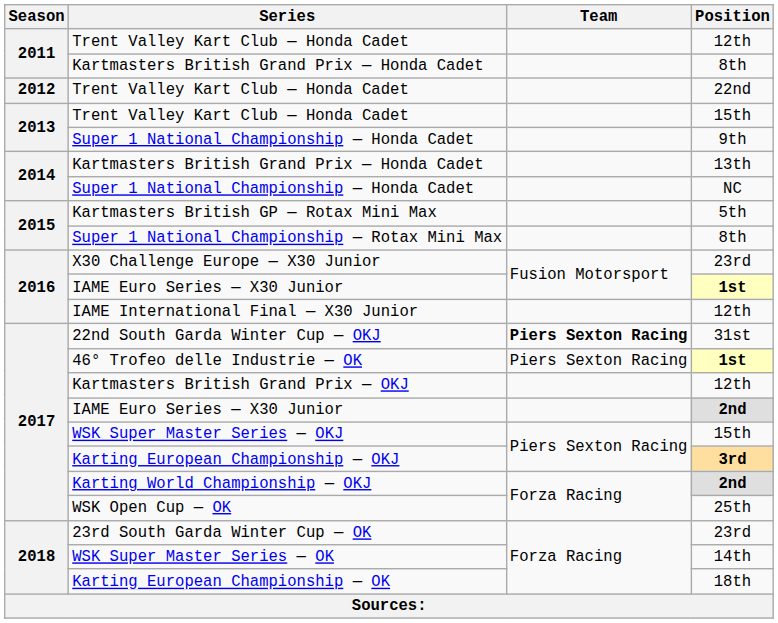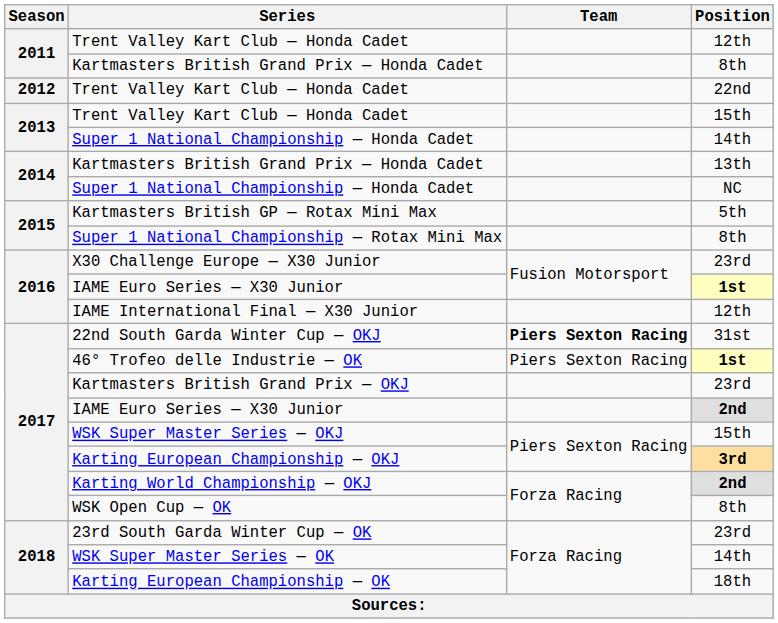 <table class="wikitable" style="font-size: 85%; text-align:center">
 <tr>
 <th>Season</th>
 <th>Series</th>
 <th>Team</th>
 <th>Position</th>
 </tr>
 <tr>
 <th rowspan="2">2011</th>
 <td align="left">Trent Valley Kart Club — Honda Cadet</td>
 <td align="left"></td>
 <td style="background:#;">12th</td>
 </tr>
 <tr>
 <td align="left">Kartmasters British Grand Prix — Honda Cadet</td>
 <td align="left"></td>
 <td style="background:#;">8th</td>
 </tr>
 <tr>
 <th>2012</th>
 <td align="left">Trent Valley Kart Club — Honda Cadet</td>
 <td align="left"></td>
 <td style="background:#;">22nd</td>
 </tr>
 <tr>
 <th rowspan="2">2013</th>
 <td align="left">Trent Valley Kart Club — Honda Cadet</td>
 <td align="left"></td>
 <td style="background:#;">15th</td>
 </tr>
 <tr>
 <td align="left"><a href='#'>Super 1 National Championship</a> — Honda Cadet</td>
 <td align="left"></td>
-<td style="background:#;">9th</td>
+<td style="background:#;">14th</td>
 </tr>
 <tr>
 <th rowspan="2">2014</th>
 <td align="left">Kartmasters British Grand Prix — Honda Cadet</td>
 <td align="left"></td>
 <td style="background:#;">13th</td>
 </tr>
 <tr>
 <td align="left"><a href='#'>Super 1 National Championship</a> — Honda Cadet</td>
 <td align="left"></td>
 <td style="background:#;">NC</td>
 </tr>
 <tr>
 <th rowspan="2">2015</th>
 <td align="left">Kartmasters British GP — Rotax Mini Max</td>
 <td align="left"></td>
 <td style="background:#;">5th</td>
 </tr>
 <tr>
 <td align="left"><a href='#'>Super 1 National Championship</a> — Rotax Mini Max</td>
 <td align="left"></td>
 <td style="background:#;">8th</td>
 </tr>
 <tr>
 <th rowspan="3">2016</th>
 <td align="left">X30 Challenge Europe — X30 Junior</td>
 <td align="left" rowspan="2">Fusion Motorsport</td>
 <td style="background:#;">23rd</td>
 </tr>
 <tr>
 <td align="left">IAME Euro Series — X30 Junior</td>
 <td style="background:#FFFFBF;"><strong>1st</strong></td>
 </tr>
 <tr>
 <td align="left">IAME International Final — X30 Junior</td>
 <td align="left"></td>
 <td style="background:#;">12th</td>
 </tr>
 <tr>
 <th rowspan="8">2017</th>
 <td align="left">22nd South Garda Winter Cup — <a href='#'>OKJ</a></td>
 <td align="left"><strong>Piers Sexton Racing</strong></td>
 <td style="background:#;">31st</td>
 </tr>
 <tr>
 <td align="left">46° Trofeo delle Industrie — <a href='#'>OK</a></td>
 <td align="left">Piers Sexton Racing</td>
 <td style="background:#FFFFBF;"><strong>1st</strong></td>
 </tr>
 <tr>
 <td align="left">Kartmasters British Grand Prix — <a href='#'>OKJ</a></td>
 <td align="left"></td>
-<td style="background:#;">12th</td>
+<td style="background:#;">23rd</td>
 </tr>
 <tr>
 <td align="left">IAME Euro Series — X30 Junior</td>
 <td></td>
 <td style="background:#dfdfdf;"><strong>2nd</strong></td>
 </tr>
 <tr>
 <td align="left"><a href='#'>WSK Super Master Series</a> — <a href='#'>OKJ</a></td>
 <td align="left" rowspan="2">Piers Sexton Racing</td>
 <td style="background:#;">15th</td>
 </tr>
 <tr>
 <td align="left"><a href='#'>Karting European Championship</a> — <a href='#'>OKJ</a></td>
 <td style="background:#ffdf9f;"><strong>3rd</strong></td>
 </tr>
 <tr>
 <td align="left"><a href='#'>Karting World Championship</a> — <a href='#'>OKJ</a></td>
 <td align="left" rowspan="2">Forza Racing</td>
 <td style="background:#dfdfdf;"><strong>2nd</strong></td>
 </tr>
 <tr>
 <td align="left">WSK Open Cup — <a href='#'>OK</a></td>
-<td style="background:#;">25th</td>
+<td style="background:#;">8th</td>
 </tr>
 <tr>
 <th rowspan="3">2018</th>
 <td align="left">23rd South Garda Winter Cup — <a href='#'>OK</a></td>
 <td align="left" rowspan="3">Forza Racing</td>
 <td style="background:#;">23rd</td>
 </tr>
 <tr>
 <td align="left"><a href='#'>WSK Super Master Series</a> — <a href='#'>OK</a></td>
 <td style="background:#;">14th</td>
 </tr>
 <tr>
 <td align="left"><a href='#'>Karting European Championship</a> — <a href='#'>OK</a></td>
 <td style="background:#;">18th</td>
 </tr>
 <tr>
 <th colspan="4">Sources:</th>
 </tr>
 </table>
